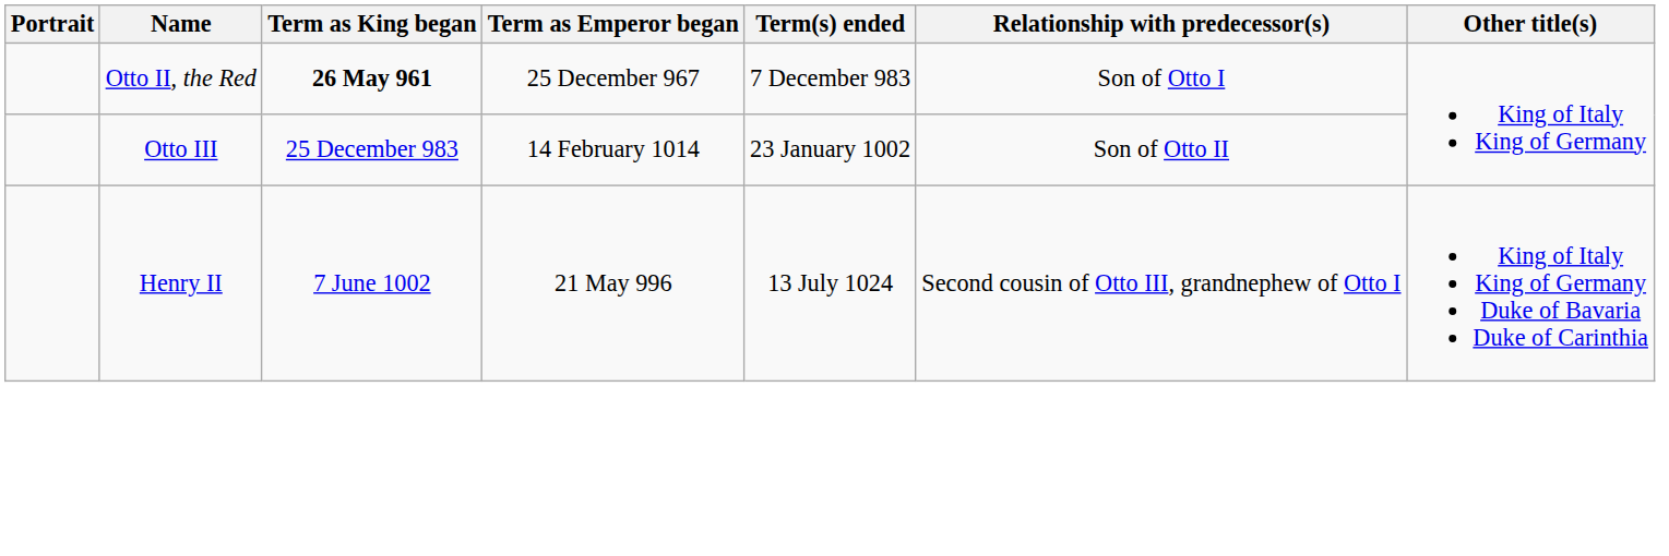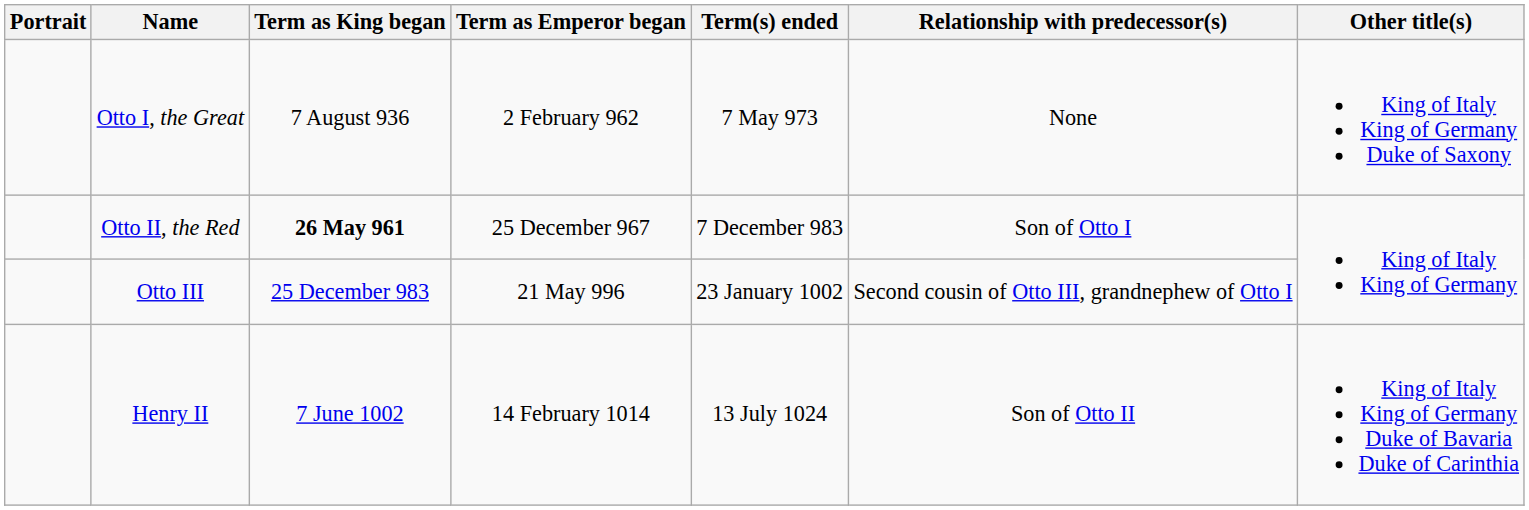 <table class="wikitable" style="text-align:center">
 <tr>
 <th>Portrait</th>
 <th>Name<br></th>
 <th>Term as King began</th>
 <th>Term as Emperor began</th>
 <th>Term(s) ended</th>
 <th>Relationship with predecessor(s)</th>
 <th>Other title(s)</th>
+</tr>
+<tr>
+<td></td>
+<td><a href='#'>Otto I</a>, <em>the Great</em><br></td>
+<td>7 August 936</td>
+<td>2 February 962</td>
+<td>7 May 973</td>
+<td>None</td>
+<td class=small><br><ul><li><a href='#'>King of Italy</a></li><li><a href='#'>King of Germany</a></li><li><a href='#'>Duke of Saxony</a></li></ul></td>
 </tr>
 <tr>
 <td></td>
 <td><a href='#'>Otto II</a>, <em>the Red</em><br></td>
 <td><strong>26 May 961</strong></td>
 <td>25 December 967</td>
 <td>7 December 983</td>
 <td>Son of <a href='#'>Otto I</a></td>
 <td rowspan=2 class=small><br><ul><li><a href='#'>King of Italy</a></li><li><a href='#'>King of Germany</a></li></ul></td>
 </tr>
 <tr>
 <td></td>
 <td><a href='#'>Otto III</a><br></td>
 <td><a href='#'>25 December 983</a></td>
-<td>14 February 1014</td>
+<td>21 May 996</td>
 <td>23 January 1002</td>
-<td>Son of <a href='#'>Otto II</a></td>
+<td>Second cousin of <a href='#'>Otto III</a>, grandnephew of <a href='#'>Otto I</a></td>
 </tr>
 <tr>
 <td></td>
 <td><a href='#'>Henry II</a><br></td>
 <td><a href='#'>7 June 1002</a></td>
-<td>21 May 996</td>
+<td>14 February 1014</td>
 <td>13 July 1024</td>
-<td>Second cousin of <a href='#'>Otto III</a>, grandnephew of <a href='#'>Otto I</a></td>
+<td>Son of <a href='#'>Otto II</a></td>
 <td class=small><br><ul><li><a href='#'>King of Italy</a></li><li><a href='#'>King of Germany</a></li><li><a href='#'>Duke of Bavaria</a></li><li><a href='#'>Duke of Carinthia</a></li></ul></td>
 </tr>
 </table>
